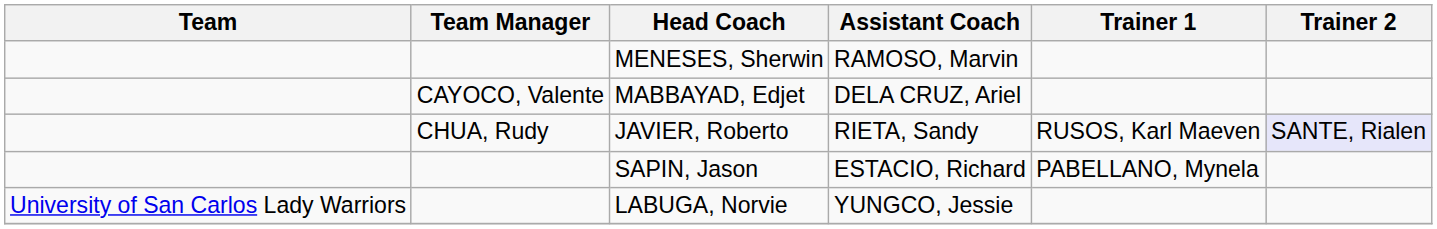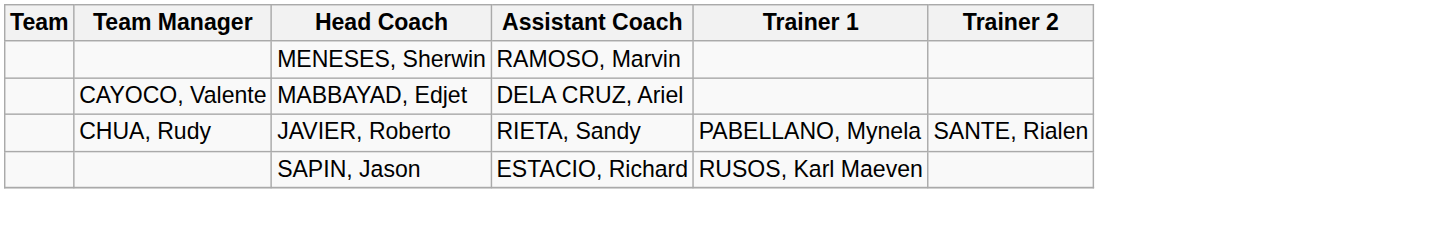 <table class="wikitable">
 <tr>
 <th>Team</th>
 <th>Team Manager</th>
 <th>Head Coach</th>
 <th>Assistant Coach</th>
 <th>Trainer 1</th>
 <th>Trainer 2</th>
 </tr>
 <tr>
 <td></td>
 <td></td>
 <td>MENESES, Sherwin</td>
 <td>RAMOSO, Marvin</td>
 <td></td>
 <td></td>
 </tr>
 <tr>
 <td></td>
 <td>CAYOCO, Valente</td>
 <td>MABBAYAD, Edjet</td>
 <td>DELA CRUZ, Ariel</td>
 <td></td>
 <td></td>
 </tr>
 <tr>
 <td></td>
 <td>CHUA, Rudy</td>
 <td>JAVIER, Roberto</td>
 <td>RIETA, Sandy</td>
-<td>RUSOS, Karl Maeven</td>
-<td style="background: lavender;">SANTE, Rialen</td>
+<td>PABELLANO, Mynela</td>
+<td>SANTE, Rialen</td>
 </tr>
 <tr>
 <td></td>
 <td></td>
 <td>SAPIN, Jason</td>
 <td>ESTACIO, Richard</td>
-<td>PABELLANO, Mynela</td>
-<td></td>
-</tr>
-<tr>
-<td> <a href='#'>University of San Carlos</a> Lady Warriors</td>
-<td></td>
-<td>LABUGA, Norvie</td>
-<td>YUNGCO, Jessie</td>
-<td></td>
+<td>RUSOS, Karl Maeven</td>
 <td></td>
 </tr>
 <tr>
 </tr>
 </table>
